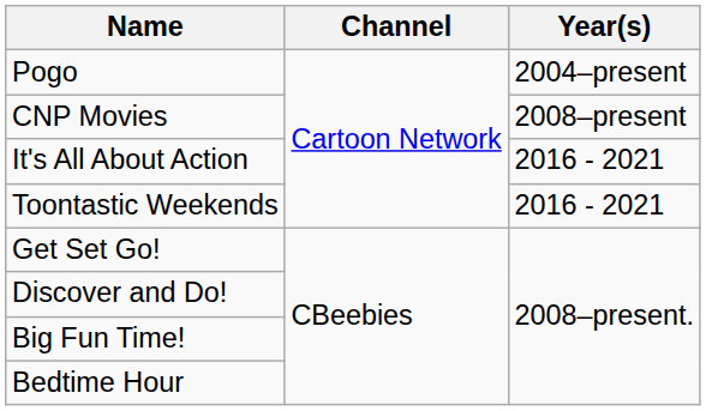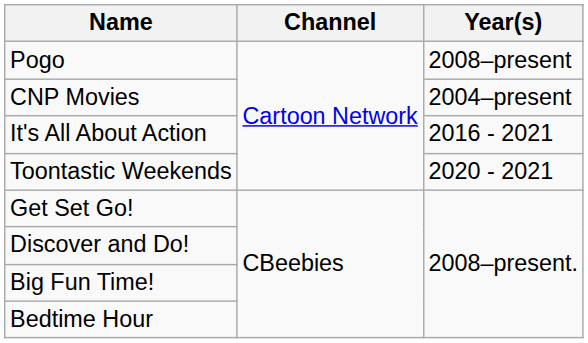 <table class="wikitable">
 <tr>
 <th>Name</th>
 <th>Channel</th>
 <th>Year(s)</th>
 </tr>
 <tr>
 <td>Pogo</td>
 <td rowspan="4"><a href='#'>Cartoon Network</a></td>
-<td>2004–present</td>
+<td>2008–present</td>
 </tr>
 <tr>
 <td>CNP Movies</td>
-<td>2008–present</td>
+<td>2004–present</td>
 </tr>
 <tr>
 <td>It's All About Action</td>
 <td>2016 - 2021</td>
 </tr>
 <tr>
 <td>Toontastic Weekends</td>
-<td>2016 - 2021</td>
+<td>2020 - 2021</td>
 </tr>
 <tr>
 <td>Get Set Go!</td>
 <td rowspan="4">CBeebies</td>
 <td rowspan="4">2008–present.</td>
 </tr>
 <tr>
 <td>Discover and Do!</td>
 </tr>
 <tr>
 <td>Big Fun Time!</td>
 </tr>
 <tr>
 <td>Bedtime Hour</td>
 </tr>
 </table>
